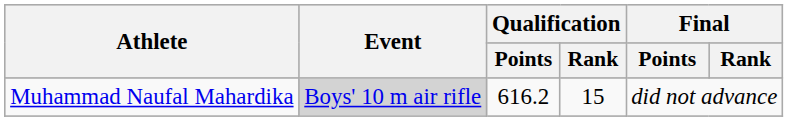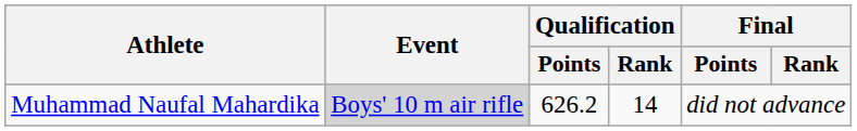 <table class="wikitable" style="text-align:center; font-size:90%">
 <tr>
 <th rowspan="2">Athlete</th>
 <th rowspan="2">Event</th>
 <th colspan="2">Qualification</th>
 <th colspan="2">Final</th>
 </tr>
 <tr style="font-size:95%">
 <th>Points</th>
 <th>Rank</th>
 <th>Points</th>
 <th>Rank</th>
 </tr>
 <tr>
 <td align=left><a href='#'>Muhammad Naufal Mahardika</a></td>
 <td align=left style="background: lightgrey;"><a href='#'>Boys' 10 m air rifle</a></td>
-<td>616.2</td>
-<td>15</td>
+<td>626.2</td>
+<td>14</td>
 <td Colspan=2><em>did not advance</em></td>
 </tr>
 </table>
